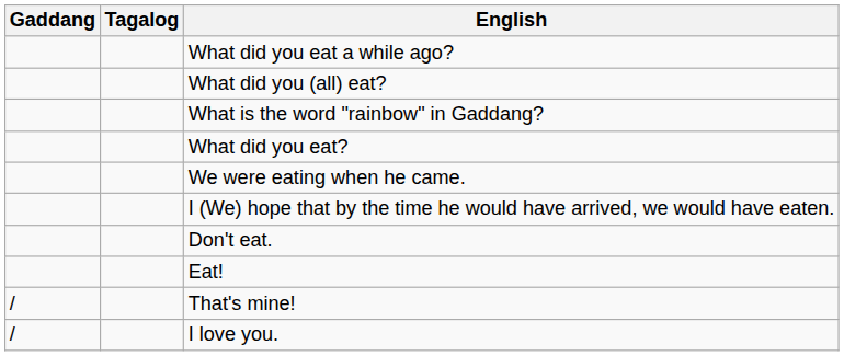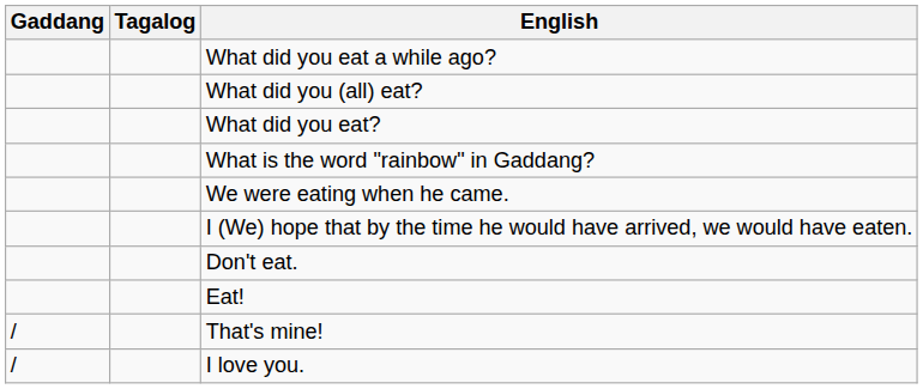 <table class="wikitable">
 <tr>
 <th>Gaddang</th>
 <th>Tagalog</th>
 <th>English</th>
 </tr>
 <tr>
 <td></td>
 <td></td>
 <td>What did you eat a while ago?</td>
 </tr>
 <tr>
 <td></td>
 <td></td>
 <td>What did you (all) eat?</td>
 </tr>
 <tr>
 <td></td>
 <td></td>
-<td>What is the word "rainbow" in Gaddang?</td>
+<td>What did you eat?</td>
 </tr>
 <tr>
 <td></td>
 <td></td>
-<td>What did you eat?</td>
+<td>What is the word "rainbow" in Gaddang?</td>
 </tr>
 <tr>
 <td></td>
 <td></td>
 <td>We were eating when he came.</td>
 </tr>
 <tr>
 <td></td>
 <td></td>
 <td>I (We) hope that by the time he would have arrived, we would have eaten.</td>
 </tr>
 <tr>
 <td></td>
 <td></td>
 <td>Don't eat.</td>
 </tr>
 <tr>
 <td></td>
 <td></td>
 <td>Eat!</td>
 </tr>
 <tr>
 <td> / </td>
 <td></td>
 <td>That's mine!</td>
 </tr>
 <tr>
 <td> / </td>
 <td></td>
 <td>I love you.</td>
 </tr>
 </table>
